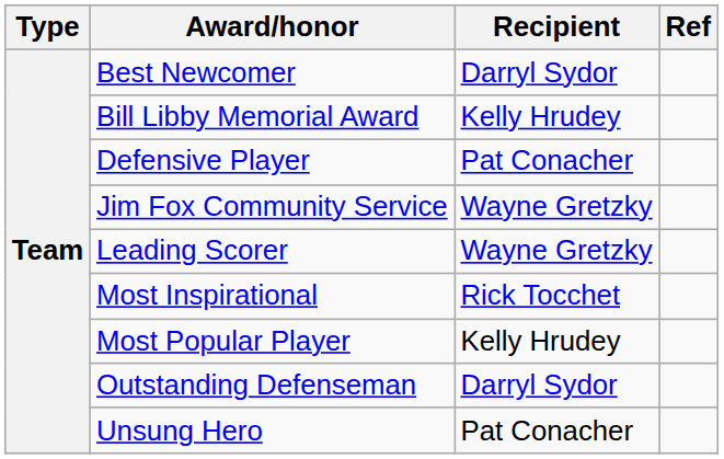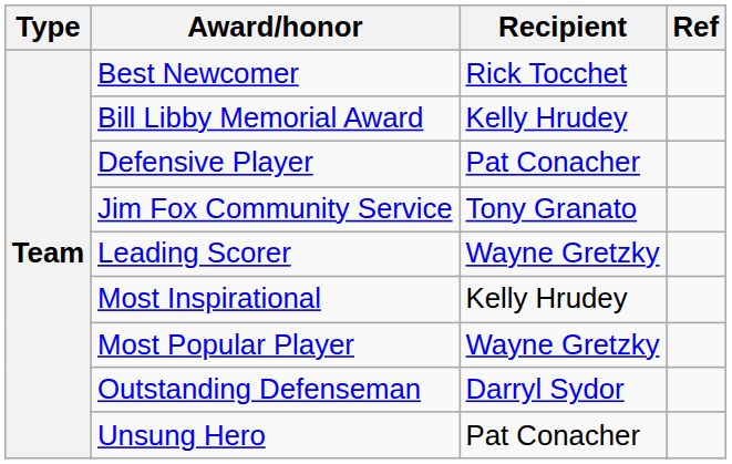 <table class="wikitable">
 <tr>
 <th scope="col">Type</th>
 <th scope="col">Award/honor</th>
 <th scope="col">Recipient</th>
 <th scope="col">Ref</th>
 </tr>
 <tr>
 <th scope="row" rowspan="10">Team</th>
 <td><a href='#'>Best Newcomer</a></td>
-<td><a href='#'>Darryl Sydor</a></td>
+<td><a href='#'>Rick Tocchet</a></td>
 <td></td>
 </tr>
 <tr>
 <td><a href='#'>Bill Libby Memorial Award</a></td>
 <td><a href='#'>Kelly Hrudey</a></td>
 <td></td>
 </tr>
 <tr>
 <td><a href='#'>Defensive Player</a></td>
 <td><a href='#'>Pat Conacher</a></td>
 <td></td>
 </tr>
 <tr>
 <td><a href='#'>Jim Fox Community Service</a></td>
-<td><a href='#'>Wayne Gretzky</a></td>
+<td><a href='#'>Tony Granato</a></td>
 <td></td>
 </tr>
 <tr>
 <td><a href='#'>Leading Scorer</a></td>
 <td><a href='#'>Wayne Gretzky</a></td>
 <td></td>
 </tr>
 <tr>
 <td><a href='#'>Most Inspirational</a></td>
-<td><a href='#'>Rick Tocchet</a></td>
+<td>Kelly Hrudey</td>
 <td></td>
 </tr>
 <tr>
 <td><a href='#'>Most Popular Player</a></td>
-<td>Kelly Hrudey</td>
+<td><a href='#'>Wayne Gretzky</a></td>
 <td></td>
 </tr>
 <tr>
 <td><a href='#'>Outstanding Defenseman</a></td>
 <td><a href='#'>Darryl Sydor</a></td>
 <td></td>
 </tr>
 <tr>
 <td><a href='#'>Unsung Hero</a></td>
 <td>Pat Conacher</td>
 <td></td>
 </tr>
 </table>
